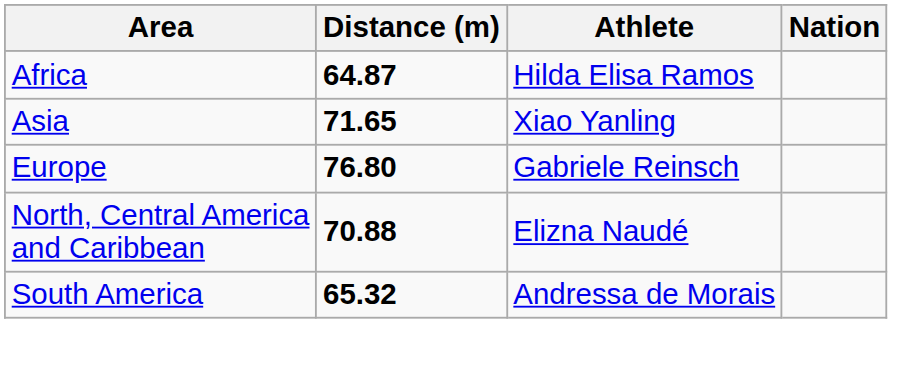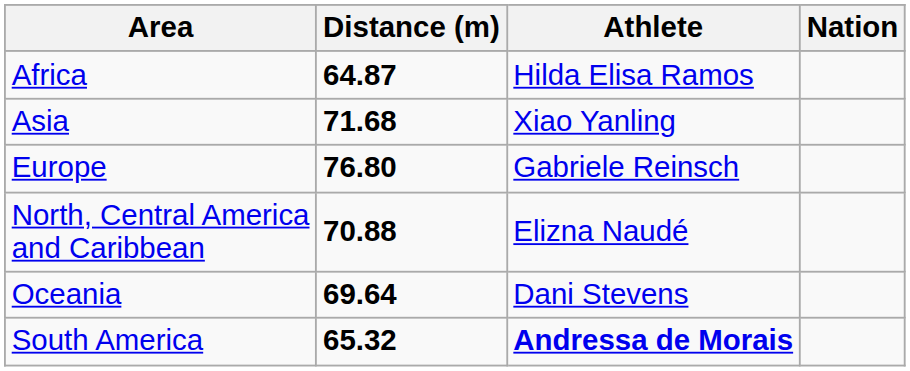 <table class="wikitable">
 <tr>
 <th>Area</th>
 <th>Distance (m)</th>
 <th>Athlete</th>
 <th>Nation</th>
 </tr>
 <tr>
 <td><a href='#'>Africa</a> </td>
 <td><strong>64.87</strong></td>
 <td><a href='#'>Hilda Elisa Ramos</a></td>
 <td></td>
 </tr>
 <tr>
 <td><a href='#'>Asia</a> </td>
-<td><strong>71.65</strong></td>
+<td><strong>71.68</strong></td>
 <td><a href='#'>Xiao Yanling</a></td>
 <td></td>
 </tr>
 <tr>
 <td><a href='#'>Europe</a> </td>
 <td><strong>76.80</strong> </td>
 <td><a href='#'>Gabriele Reinsch</a></td>
 <td></td>
 </tr>
 <tr>
 <td><a href='#'>North, Central America<br> and Caribbean</a> </td>
 <td><strong>70.88</strong></td>
 <td><a href='#'>Elizna Naudé</a></td>
 <td></td>
 </tr>
 <tr>
+<td><a href='#'>Oceania</a> </td>
+<td><strong>69.64</strong></td>
+<td><a href='#'>Dani Stevens</a></td>
+<td></td>
+</tr>
+<tr>
 <td><a href='#'>South America</a> </td>
 <td><strong>65.32</strong></td>
-<td><a href='#'>Andressa de Morais</a></td>
+<td><strong><a href='#'>Andressa de Morais</a></strong></td>
 <td></td>
 </tr>
 </table>
